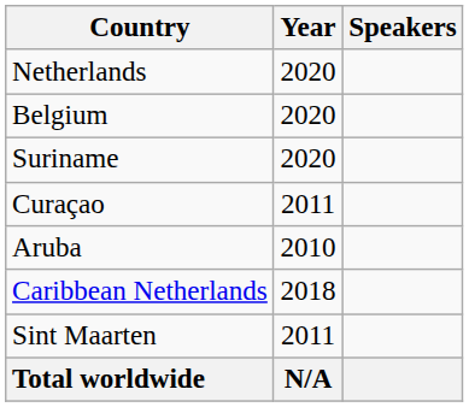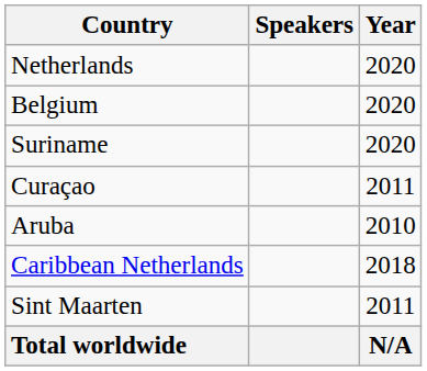 <table class="wikitable sortable floatright" style="margin-left:1em"|>
 <tr>
 <th>Country</th>
+<th>Speakers</th>
 <th class="unsortable">Year</th>
-<th>Speakers</th>
 </tr>
 <tr>
 <td>Netherlands</td>
+<td style="text-align:right"></td>
 <td style="text-align:center">2020</td>
-<td style="text-align:right"></td>
 </tr>
 <tr>
 <td>Belgium</td>
+<td style="text-align:right"></td>
 <td style="text-align:center">2020</td>
-<td style="text-align:right"></td>
 </tr>
 <tr>
 <td>Suriname</td>
+<td style="text-align:right"></td>
 <td style="text-align:center">2020</td>
-<td style="text-align:right"></td>
 </tr>
 <tr>
 <td>Curaçao</td>
+<td style="text-align:right"></td>
 <td style="text-align:center">2011</td>
-<td style="text-align:right"></td>
 </tr>
 <tr>
 <td>Aruba</td>
+<td style="text-align:right"></td>
 <td style="text-align:center">2010</td>
-<td style="text-align:right"></td>
 </tr>
 <tr>
 <td><a href='#'>Caribbean Netherlands</a></td>
+<td style="text-align:right"></td>
 <td style="text-align:center">2018</td>
-<td style="text-align:right"></td>
 </tr>
 <tr>
 <td>Sint Maarten</td>
+<td style="text-align:right"></td>
 <td style="text-align:center">2011</td>
-<td style="text-align:right"></td>
 </tr>
 <tr>
 <th style="text-align:left">Total worldwide</th>
+<th style="text-align:right"></th>
 <th style="text-align:center">N/A</th>
-<th style="text-align:right"></th>
 </tr>
 </table>
